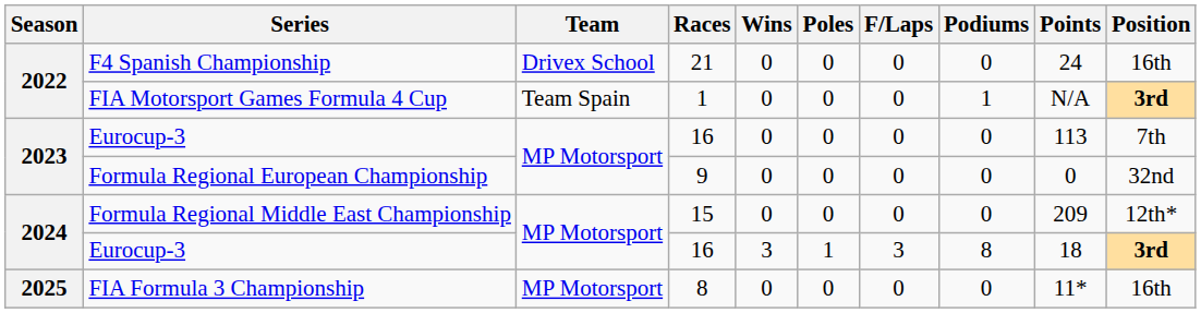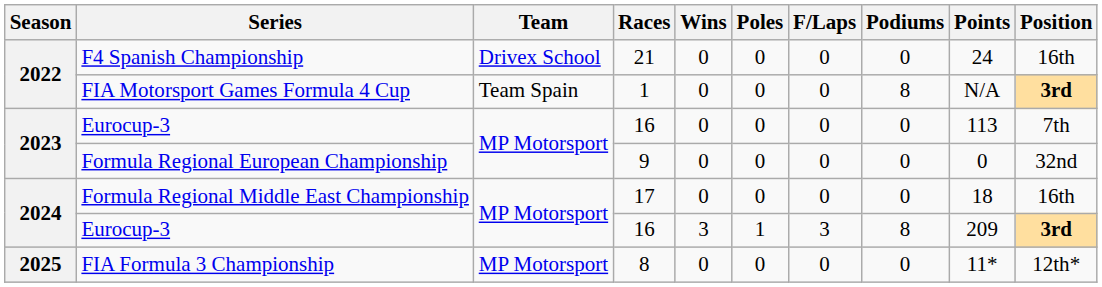 <table class="wikitable" style="font-size: 90%; text-align:center;">
 <tr>
 <th>Season</th>
 <th>Series</th>
 <th>Team</th>
 <th>Races</th>
 <th>Wins</th>
 <th>Poles</th>
 <th>F/Laps</th>
 <th>Podiums</th>
 <th>Points</th>
 <th>Position</th>
 </tr>
 <tr>
 <th rowspan="2">2022</th>
 <td style="text-align:left;"><a href='#'>F4 Spanish Championship</a></td>
 <td style="text-align:left;"><a href='#'>Drivex School</a></td>
 <td>21</td>
 <td>0</td>
 <td>0</td>
 <td>0</td>
 <td>0</td>
 <td>24</td>
 <td>16th</td>
 </tr>
 <tr>
 <td style="text-align:left;"><a href='#'>FIA Motorsport Games Formula 4 Cup</a></td>
 <td style="text-align:left;">Team Spain</td>
 <td>1</td>
 <td>0</td>
 <td>0</td>
 <td>0</td>
-<td>1</td>
+<td>8</td>
 <td>N/A</td>
 <td style="background:#FFDF9F"><strong>3rd</strong></td>
 </tr>
 <tr>
 <th rowspan="2">2023</th>
 <td style="text-align:left;"><a href='#'>Eurocup-3</a></td>
 <td style="text-align:left;" rowspan="2"><a href='#'>MP Motorsport</a></td>
 <td>16</td>
 <td>0</td>
 <td>0</td>
 <td>0</td>
 <td>0</td>
 <td>113</td>
 <td>7th</td>
 </tr>
 <tr>
 <td style="text-align:left;"><a href='#'>Formula Regional European Championship</a></td>
 <td>9</td>
 <td>0</td>
 <td>0</td>
 <td>0</td>
 <td>0</td>
 <td>0</td>
 <td>32nd</td>
 </tr>
 <tr>
 <th rowspan="2">2024</th>
 <td style="text-align:left;"><a href='#'>Formula Regional Middle East Championship</a></td>
 <td style="text-align:left;" rowspan="2"><a href='#'>MP Motorsport</a></td>
-<td>15</td>
+<td>17</td>
 <td>0</td>
 <td>0</td>
 <td>0</td>
 <td>0</td>
-<td>209</td>
-<td>12th*</td>
+<td>18</td>
+<td>16th</td>
 </tr>
 <tr>
 <td style="text-align:left;"><a href='#'>Eurocup-3</a></td>
 <td>16</td>
 <td>3</td>
 <td>1</td>
 <td>3</td>
 <td>8</td>
-<td>18</td>
+<td>209</td>
 <td style="background:#FFDF9F"><strong>3rd</strong></td>
 </tr>
 <tr>
 <th>2025</th>
 <td style="text-align:left;"><a href='#'>FIA Formula 3 Championship</a></td>
 <td style="text-align:left;"><a href='#'>MP Motorsport</a></td>
 <td>8</td>
 <td>0</td>
 <td>0</td>
 <td>0</td>
 <td>0</td>
 <td>11*</td>
-<td>16th</td>
+<td>12th*</td>
 </tr>
 </table>
